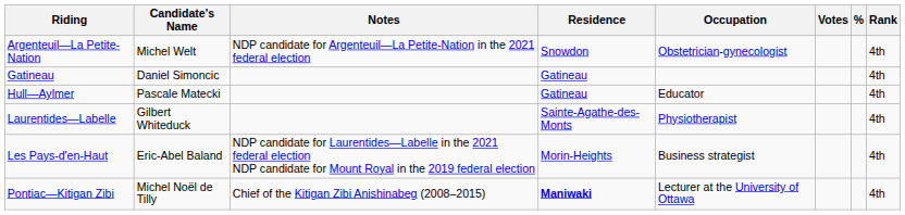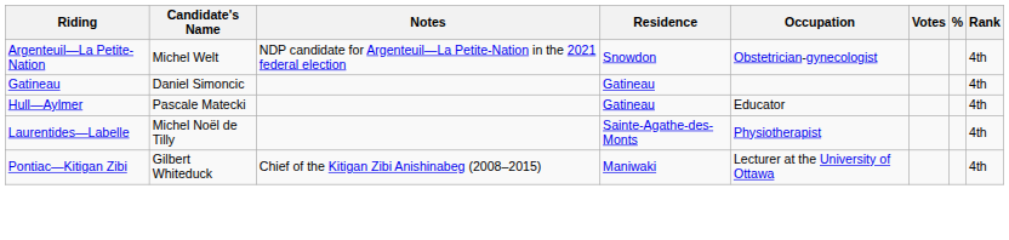 <table class="wikitable sortable">
 <tr>
 <th>Riding<br></th>
 <th>Candidate's Name</th>
 <th>Notes</th>
 <th>Residence</th>
 <th>Occupation</th>
 <th>Votes</th>
 <th>%</th>
 <th>Rank</th>
 </tr>
 <tr>
 <td><a href='#'>Argenteuil—La Petite-Nation</a></td>
 <td>Michel Welt</td>
 <td>NDP candidate for <a href='#'>Argenteuil—La Petite-Nation</a> in the <a href='#'>2021 federal election</a></td>
 <td><a href='#'>Snowdon</a></td>
 <td><a href='#'>Obstetrician</a>-<a href='#'>gynecologist</a></td>
 <td></td>
 <td></td>
 <td>4th</td>
 </tr>
 <tr>
 <td><a href='#'>Gatineau</a></td>
 <td>Daniel Simoncic</td>
 <td></td>
 <td><a href='#'>Gatineau</a></td>
 <td></td>
 <td></td>
 <td></td>
 <td>4th</td>
 </tr>
 <tr>
 <td><a href='#'>Hull—Aylmer</a></td>
 <td>Pascale Matecki</td>
 <td></td>
 <td><a href='#'>Gatineau</a></td>
 <td>Educator</td>
 <td></td>
 <td></td>
 <td>4th</td>
 </tr>
 <tr>
 <td><a href='#'>Laurentides—Labelle</a></td>
-<td>Gilbert Whiteduck</td>
+<td>Michel Noël de Tilly</td>
 <td></td>
 <td><a href='#'>Sainte-Agathe-des-Monts</a></td>
 <td><a href='#'>Physiotherapist</a></td>
 <td></td>
 <td></td>
 <td>4th</td>
 </tr>
 <tr>
-<td><a href='#'>Les Pays-d'en-Haut</a></td>
-<td>Eric-Abel Baland</td>
-<td>NDP candidate for <a href='#'>Laurentides—Labelle</a> in the <a href='#'>2021 federal election</a> <br> NDP candidate for <a href='#'>Mount Royal</a> in the <a href='#'>2019 federal election</a></td>
-<td><a href='#'>Morin-Heights</a></td>
-<td>Business strategist</td>
-<td></td>
-<td></td>
-<td>4th</td>
-</tr>
-<tr>
 <td><a href='#'>Pontiac—Kitigan Zibi</a></td>
-<td>Michel Noël de Tilly</td>
+<td>Gilbert Whiteduck</td>
 <td>Chief of the <a href='#'>Kitigan Zibi Anishinabeg</a> (2008–2015)</td>
-<td><strong><a href='#'>Maniwaki</a></strong></td>
+<td><a href='#'>Maniwaki</a></td>
 <td>Lecturer at the <a href='#'>University of Ottawa</a></td>
 <td></td>
 <td></td>
 <td>4th</td>
 </tr>
 </table>
